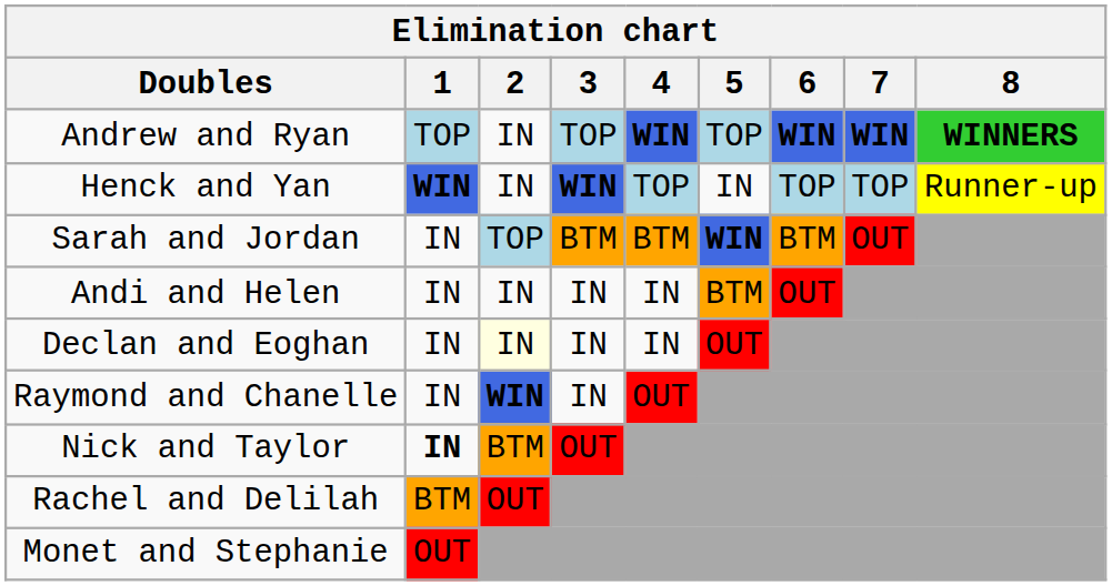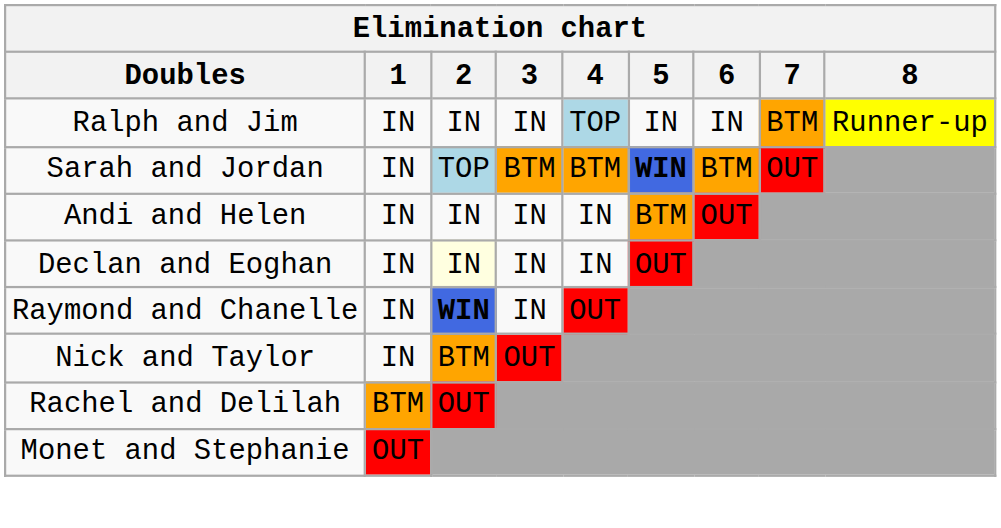 <table class="wikitable" style="text-align:center">
 <tr>
 <th colspan="9">Elimination chart</th>
 </tr>
 <tr>
 <th>Doubles</th>
 <th>1</th>
 <th>2</th>
 <th>3</th>
 <th>4</th>
 <th>5</th>
 <th>6</th>
 <th>7</th>
 <th>8</th>
 </tr>
 <tr>
-<td>Andrew and Ryan</td>
+<td>Ralph and Jim</td>
+<td>IN</td>
+<td>IN</td>
+<td>IN</td>
 <td style="background:Lightblue;">TOP</td>
 <td>IN</td>
-<td style="background:Lightblue;">TOP</td>
-<td style="background:RoyalBlue;"><strong>WIN</strong></td>
-<td style="background:Lightblue;">TOP</td>
-<td style="background:RoyalBlue;"><strong>WIN</strong></td>
-<td style="background:RoyalBlue;"><strong>WIN</strong></td>
-<td style="background:limegreen;"><strong>WINNERS</strong></td>
-</tr>
-<tr>
-<td>Henck and Yan</td>
-<td style="background:RoyalBlue;"><strong>WIN</strong></td>
 <td>IN</td>
-<td style="background:RoyalBlue;"><strong>WIN</strong></td>
-<td style="background:Lightblue;">TOP</td>
-<td>IN</td>
-<td style="background:Lightblue;">TOP</td>
-<td style="background:Lightblue;">TOP</td>
+<td style="background:Orange;">BTM</td>
 <td style="background:Yellow;">Runner-up</td>
 </tr>
 <tr>
 <td>Sarah and Jordan</td>
 <td>IN</td>
 <td style="background:Lightblue;">TOP</td>
 <td style="background:Orange;">BTM</td>
 <td style="background:Orange;">BTM</td>
 <td style="background:RoyalBlue;"><strong>WIN</strong></td>
 <td style="background:Orange;">BTM</td>
 <td style="background:Red;">OUT</td>
 <td colspan="1" style="background:darkgrey;"></td>
 </tr>
 <tr>
 <td>Andi and Helen</td>
 <td>IN</td>
 <td>IN</td>
 <td>IN</td>
 <td>IN</td>
 <td style="background:Orange;">BTM</td>
 <td style="background:Red;">OUT</td>
 <td colspan="2" style="background:darkgrey;"></td>
 </tr>
 <tr>
 <td>Declan and Eoghan</td>
 <td>IN</td>
 <td style="background: lightyellow;">IN</td>
 <td>IN</td>
 <td>IN</td>
 <td style="background:Red;">OUT</td>
 <td colspan="3" style="background:darkgrey;"></td>
 </tr>
 <tr>
 <td>Raymond and Chanelle</td>
 <td>IN</td>
 <td style="background:RoyalBlue;"><strong>WIN</strong></td>
 <td>IN</td>
 <td style="background:Red;">OUT</td>
 <td colspan="4" style="background:darkgrey;"></td>
 </tr>
 <tr>
 <td>Nick and Taylor</td>
-<td><strong>IN</strong></td>
+<td>IN</td>
 <td style="background:Orange;">BTM</td>
 <td style="background:Red;">OUT</td>
 <td colspan="5" style="background:darkgrey;"></td>
 </tr>
 <tr>
 <td>Rachel and Delilah</td>
 <td style="background:Orange;">BTM</td>
 <td style="background:Red;">OUT</td>
 <td colspan="6" style="background:darkgrey;"></td>
 </tr>
 <tr>
 <td>Monet and Stephanie</td>
 <td style="background:Red;">OUT</td>
 <td colspan="7" style="background:darkgrey;"></td>
 </tr>
 </table>
